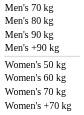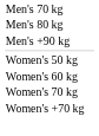 <table>
 <tr>
 <td>Men's 70 kg</td>
 <td></td>
 <td></td>
 <td></td>
 </tr>
 <tr>
 <td>Men's 80 kg</td>
-<td></td>
-<td></td>
-<td></td>
-</tr>
-<tr>
-<td>Men's 90 kg</td>
 <td></td>
 <td></td>
 <td></td>
 </tr>
 <tr>
 <td>Men's +90 kg</td>
 <td></td>
 <td></td>
 <td></td>
 </tr>
 <tr bgcolor=#dddddd>
 <td colspan=4></td>
 </tr>
 <tr>
 <td>Women's 50 kg</td>
 <td></td>
 <td></td>
 <td></td>
 </tr>
 <tr>
 <td>Women's 60 kg</td>
 <td></td>
 <td></td>
 <td></td>
 </tr>
 <tr>
 <td>Women's 70 kg</td>
 <td></td>
 <td></td>
 <td></td>
 </tr>
 <tr>
 <td>Women's +70 kg</td>
 <td></td>
 <td></td>
 <td></td>
 </tr>
 </table>
